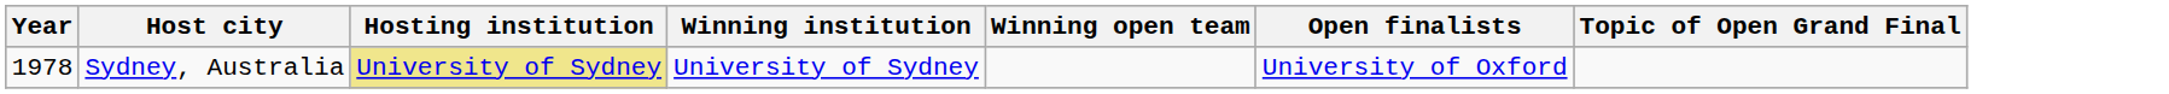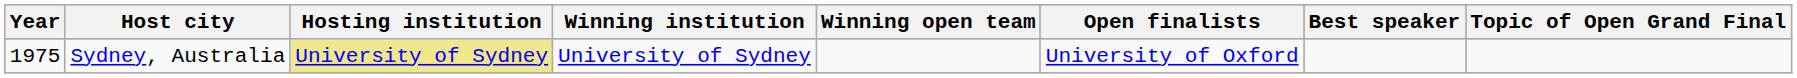 <table class="wikitable sortable">
 <tr>
 <th>Year</th>
 <th>Host city</th>
 <th>Hosting institution</th>
 <th>Winning institution</th>
 <th>Winning open team</th>
 <th>Open finalists</th>
+<th>Best speaker</th>
 <th>Topic of Open Grand Final</th>
 </tr>
 <tr>
-<td>1978</td>
+<td>1975</td>
 <td> <a href='#'>Sydney</a>, Australia</td>
 <td style="background: khaki;"><a href='#'>University of Sydney</a></td>
 <td><a href='#'>University of Sydney</a></td>
 <td></td>
 <td><a href='#'>University of Oxford</a></td>
 <td></td>
+<td></td>
 </tr>
 </table>
